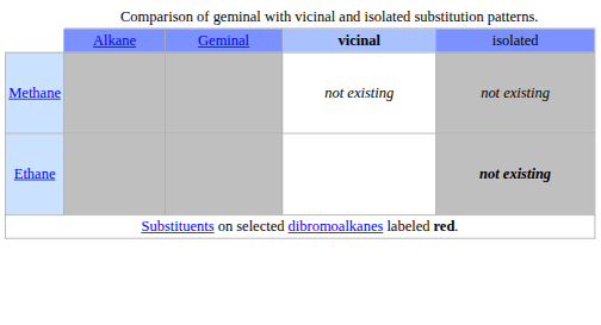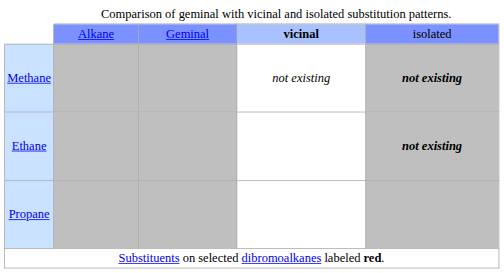 <table class="wikitable centered" style="text-align:center; font-size:100%">
 <tr>
 <td style="border-color:white; background-color:white"></td>
 <td colspan="4" style="border-top-color:white; border-left-color:white; border-right-color:white; background-color:white">Comparison of geminal with vicinal and isolated substitution patterns.</td>
 </tr>
 <tr>
 <td style="border-left-color:white; border-top-color:white; background-color:white; height:10px; width:1%"></td>
 <td style="background-color:#7A91FF"><a href='#'>Alkane</a></td>
 <td style="background-color:#7A91FF"><a href='#'>Geminal</a></td>
 <td style="background-color:#AAC1FF"><strong>vicinal</strong></td>
 <td style="background-color:#7A91FF">isolated</td>
 </tr>
 <tr>
 <td style="background-color:#CAE1FF; height:80px; width:10%"><a href='#'>Methane</a></td>
 <td style="background-color:#BFBFBF"></td>
 <td style="background-color:#BFBFBF"></td>
 <td style="background-color:#FFFFFF"><em>not existing</em></td>
-<td style="background-color:#BFBFBF"><em>not existing</em></td>
+<td style="background-color:#BFBFBF"><strong><em>not existing</em></strong></td>
 </tr>
 <tr>
 <td style="background-color:#CAE1FF; height:80px; width:10%"><a href='#'>Ethane</a></td>
 <td style="background-color:#BFBFBF"></td>
 <td style="background-color:#BFBFBF"></td>
 <td style="background-color:#FFFFFF"></td>
 <td style="background-color:#BFBFBF"><strong><em>not existing</em></strong></td>
 </tr>
 <tr>
+<td style="background-color:#CAE1FF; height:80px; width:10%"><a href='#'>Propane</a></td>
+<td style="background-color:#BFBFBF"></td>
+<td style="background-color:#BFBFBF"></td>
+<td style="background-color:#FFFFFF"></td>
+<td style="background-color:#BFBFBF"></td>
+</tr>
+<tr>
 <td colspan="5" style="background-color:white"><a href='#'>Substituents</a> on selected <a href='#'>dibromoalkanes</a> labeled <span><strong>red</strong></span>.</td>
 </tr>
 </table>
